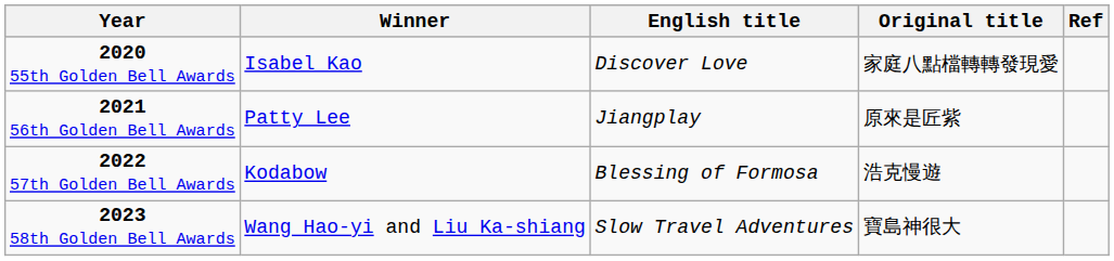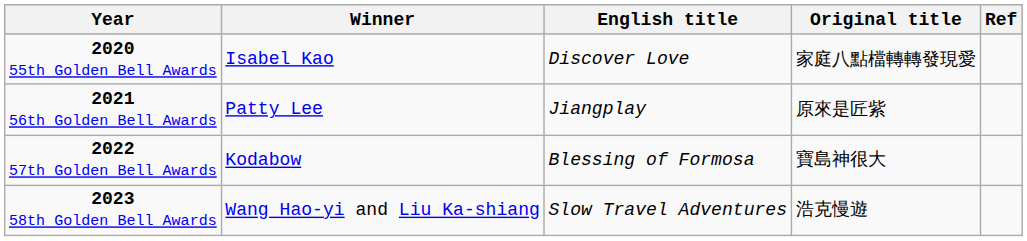 <table class="wikitable sortable">
 <tr style="background:#bebebe;">
 <th>Year</th>
 <th>Winner</th>
 <th>English title</th>
 <th>Original title</th>
 <th>Ref</th>
 </tr>
 <tr>
 <td style="text-align:center"><strong>2020</strong> <br> <small><a href='#'>55th Golden Bell Awards</a></small></td>
 <td><a href='#'>Isabel Kao</a></td>
 <td><em>Discover Love</em></td>
 <td>家庭八點檔轉轉發現愛</td>
 <td></td>
 </tr>
 <tr>
 <td style="text-align:center"><strong>2021</strong> <br> <small><a href='#'>56th Golden Bell Awards</a></small></td>
 <td><a href='#'>Patty Lee</a></td>
 <td><em>Jiangplay</em></td>
 <td>原來是匠紫</td>
 <td></td>
 </tr>
 <tr>
 <td style="text-align:center"><strong>2022</strong> <br> <small><a href='#'>57th Golden Bell Awards</a></small></td>
 <td><a href='#'>Kodabow</a></td>
 <td><em>Blessing of Formosa</em></td>
-<td>浩克慢遊</td>
+<td>寶島神很大</td>
 <td></td>
 </tr>
 <tr>
 <td style="text-align:center"><strong>2023</strong> <br> <small><a href='#'>58th Golden Bell Awards</a></small></td>
 <td><a href='#'>Wang Hao-yi</a> and <a href='#'>Liu Ka-shiang</a></td>
 <td><em>Slow Travel Adventures</em></td>
-<td>寶島神很大</td>
+<td>浩克慢遊</td>
 <td></td>
 </tr>
 </table>
